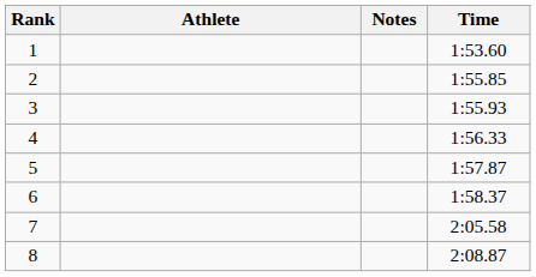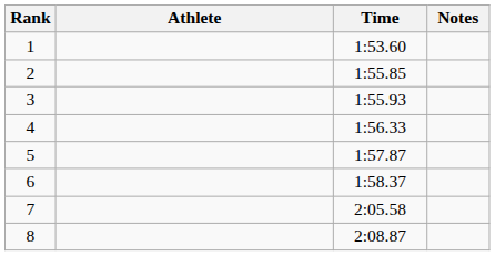 <table class="wikitable" style="text-align:center">
 <tr>
 <th width=40>Rank</th>
 <th width=250>Athlete</th>
+<th width=80>Time</th>
 <th width=50>Notes</th>
-<th width=80>Time</th>
 </tr>
 <tr>
 <td>1</td>
 <td align=left></td>
+<td>1:53.60</td>
 <td></td>
-<td>1:53.60</td>
 </tr>
 <tr>
 <td>2</td>
 <td align=left></td>
+<td>1:55.85</td>
 <td></td>
-<td>1:55.85</td>
 </tr>
 <tr>
 <td>3</td>
 <td align=left></td>
+<td>1:55.93</td>
 <td></td>
-<td>1:55.93</td>
 </tr>
 <tr>
 <td>4</td>
 <td align=left></td>
+<td>1:56.33</td>
 <td></td>
-<td>1:56.33</td>
 </tr>
 <tr>
 <td>5</td>
 <td align=left></td>
+<td>1:57.87</td>
 <td></td>
-<td>1:57.87</td>
 </tr>
 <tr>
 <td>6</td>
 <td align=left></td>
+<td>1:58.37</td>
 <td></td>
-<td>1:58.37</td>
 </tr>
 <tr>
 <td>7</td>
 <td align=left></td>
+<td>2:05.58</td>
 <td></td>
-<td>2:05.58</td>
 </tr>
 <tr>
 <td>8</td>
 <td align=left></td>
+<td>2:08.87</td>
 <td></td>
-<td>2:08.87</td>
 </tr>
 </table>
